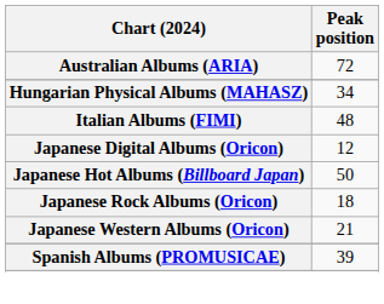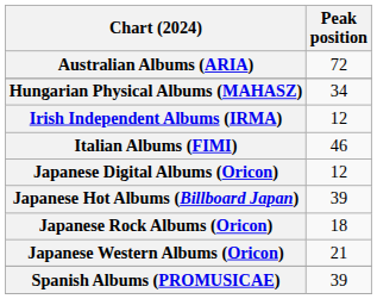 <table class="wikitable sortable plainrowheaders" style="text-align:center">
 <tr>
 <th scope="col">Chart (2024)</th>
 <th scope="col">Peak<br>position</th>
 </tr>
 <tr>
 <th scope="row">Australian Albums (<a href='#'>ARIA</a>)</th>
 <td>72</td>
 </tr>
 <tr>
 </tr>
 <tr>
 </tr>
 <tr>
 </tr>
 <tr>
 </tr>
 <tr>
 </tr>
 <tr>
 </tr>
 <tr>
 <th scope="row">Hungarian Physical Albums (<a href='#'>MAHASZ</a>)</th>
 <td>34</td>
 </tr>
 <tr>
+<th scope="row"><a href='#'>Irish Independent Albums</a> (<a href='#'>IRMA</a>)</th>
+<td>12</td>
+</tr>
+<tr>
 <th scope="row">Italian Albums (<a href='#'>FIMI</a>)</th>
-<td>48</td>
+<td>46</td>
 </tr>
 <tr>
 <th scope="row">Japanese Digital Albums (<a href='#'>Oricon</a>)</th>
 <td>12</td>
 </tr>
 <tr>
 <th scope="row">Japanese Hot Albums (<em><a href='#'>Billboard Japan</a></em>)</th>
-<td>50</td>
+<td>39</td>
 </tr>
 <tr>
 <th scope="row">Japanese Rock Albums (<a href='#'>Oricon</a>)</th>
 <td>18</td>
 </tr>
 <tr>
 <th scope="row">Japanese Western Albums (<a href='#'>Oricon</a>)</th>
 <td>21</td>
 </tr>
 <tr>
 </tr>
 <tr>
 </tr>
 <tr>
 <th scope="row">Spanish Albums (<a href='#'>PROMUSICAE</a>)</th>
 <td>39</td>
 </tr>
 <tr>
 </tr>
 <tr>
 </tr>
 <tr>
 </tr>
 <tr>
 </tr>
 <tr>
 </tr>
 <tr>
 </tr>
 <tr>
 </tr>
 </table>
